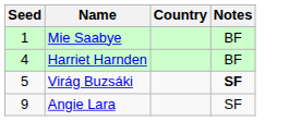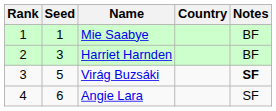 <table class="wikitable" style="text-align:center;">
 <tr>
+<th>Rank</th>
 <th>Seed</th>
 <th>Name</th>
 <th>Country</th>
 <th>Notes</th>
 </tr>
 <tr bgcolor=ccffcc>
 <td>1</td>
+<td>1</td>
 <td align=left><a href='#'>Mie Saabye</a></td>
 <td align=left></td>
 <td>BF</td>
 </tr>
 <tr bgcolor=ccffcc>
-<td>4</td>
+<td>2</td>
+<td>3</td>
 <td align=left><a href='#'>Harriet Harnden</a></td>
 <td align=left></td>
 <td>BF</td>
 </tr>
 <tr>
+<td>3</td>
 <td>5</td>
 <td align=left><a href='#'>Virág Buzsáki</a></td>
 <td align=left></td>
 <td><strong>SF</strong></td>
 </tr>
 <tr>
-<td>9</td>
+<td>4</td>
+<td>6</td>
 <td align=left><a href='#'>Angie Lara</a></td>
 <td align=left></td>
 <td>SF</td>
 </tr>
 </table>
